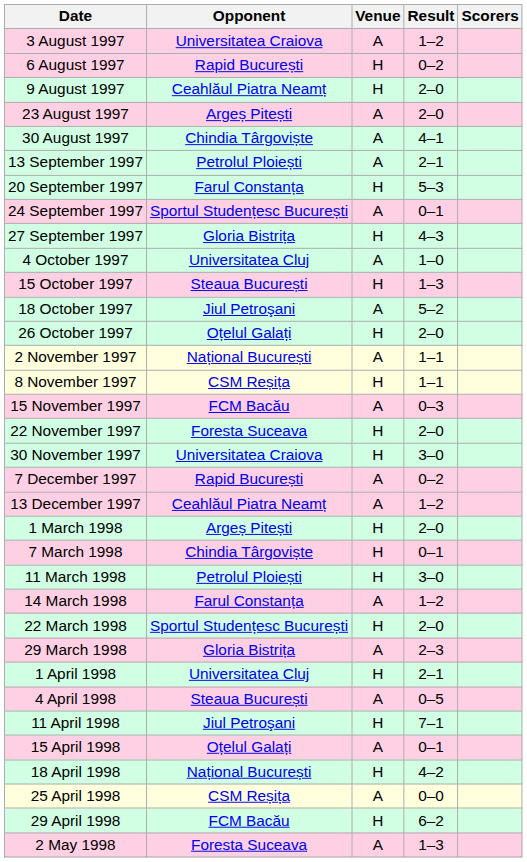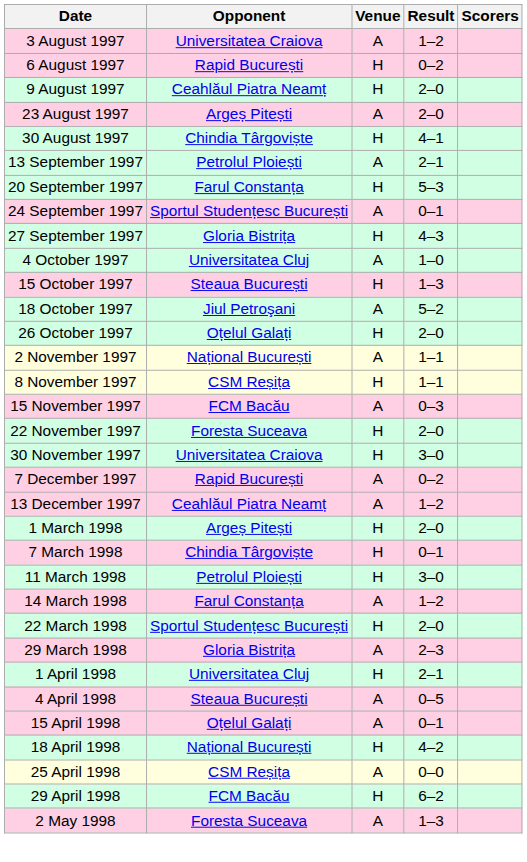 <table class="wikitable sortable" style="font-size:100%; text-align:center">
 <tr>
 <th>Date</th>
 <th>Opponent</th>
 <th>Venue</th>
 <th>Result</th>
 <th>Scorers</th>
 </tr>
 <tr style="background-color: #ffd0e3;">
 <td>3 August 1997</td>
 <td><a href='#'>Universitatea Craiova</a></td>
 <td>A</td>
 <td>1–2</td>
 <td></td>
 </tr>
 <tr style="background-color: #ffd0e3;">
 <td>6 August 1997</td>
 <td><a href='#'>Rapid București</a></td>
 <td>H</td>
 <td>0–2</td>
 <td></td>
 </tr>
 <tr style="background-color: #d0ffe3;">
 <td>9 August 1997</td>
 <td><a href='#'>Ceahlăul Piatra Neamț</a></td>
 <td>H</td>
 <td>2–0</td>
 <td></td>
 </tr>
 <tr style="background-color: #ffd0e3;">
 <td>23 August 1997</td>
 <td><a href='#'>Argeș Pitești</a></td>
 <td>A</td>
 <td>2–0</td>
 <td></td>
 </tr>
 <tr style="background-color: #d0ffe3;">
 <td>30 August 1997</td>
 <td><a href='#'>Chindia Târgoviște</a></td>
-<td>A</td>
+<td>H</td>
 <td>4–1</td>
 <td></td>
 </tr>
 <tr style="background-color: #d0ffe3;">
 <td>13 September 1997</td>
 <td><a href='#'>Petrolul Ploiești</a></td>
 <td>A</td>
 <td>2–1</td>
 <td></td>
 </tr>
 <tr style="background-color: #d0ffe3;">
 <td>20 September 1997</td>
 <td><a href='#'>Farul Constanța</a></td>
 <td>H</td>
 <td>5–3</td>
 <td></td>
 </tr>
 <tr style="background-color: #ffd0e3;">
 <td>24 September 1997</td>
 <td><a href='#'>Sportul Studențesc București</a></td>
 <td>A</td>
 <td>0–1</td>
 <td></td>
 </tr>
 <tr style="background-color: #d0ffe3;">
 <td>27 September 1997</td>
 <td><a href='#'>Gloria Bistrița</a></td>
 <td>H</td>
 <td>4–3</td>
 <td></td>
 </tr>
 <tr style="background-color: #d0ffe3;">
 <td>4 October 1997</td>
 <td><a href='#'>Universitatea Cluj</a></td>
 <td>A</td>
 <td>1–0</td>
 <td></td>
 </tr>
 <tr style="background-color: #ffd0e3;">
 <td>15 October 1997</td>
 <td><a href='#'>Steaua București</a></td>
 <td>H</td>
 <td>1–3</td>
 <td></td>
 </tr>
 <tr style="background-color: #d0ffe3;">
 <td>18 October 1997</td>
 <td><a href='#'>Jiul Petroşani</a></td>
 <td>A</td>
 <td>5–2</td>
 <td></td>
 </tr>
 <tr style="background-color: #d0ffe3;">
 <td>26 October 1997</td>
 <td><a href='#'>Oțelul Galați</a></td>
 <td>H</td>
 <td>2–0</td>
 <td></td>
 </tr>
 <tr style="background-color: #ffffdd;">
 <td>2 November 1997</td>
 <td><a href='#'>Național București</a></td>
 <td>A</td>
 <td>1–1</td>
 <td></td>
 </tr>
 <tr style="background-color: #ffffdd;">
 <td>8 November 1997</td>
 <td><a href='#'>CSM Reșița</a></td>
 <td>H</td>
 <td>1–1</td>
 <td></td>
 </tr>
 <tr style="background-color: #ffd0e3;">
 <td>15 November 1997</td>
 <td><a href='#'>FCM Bacău</a></td>
 <td>A</td>
 <td>0–3</td>
 <td></td>
 </tr>
 <tr style="background-color: #d0ffe3;">
 <td>22 November 1997</td>
 <td><a href='#'>Foresta Suceava</a></td>
 <td>H</td>
 <td>2–0</td>
 <td></td>
 </tr>
 <tr style="background-color: #d0ffe3;">
 <td>30 November 1997</td>
 <td><a href='#'>Universitatea Craiova</a></td>
 <td>H</td>
 <td>3–0</td>
 <td></td>
 </tr>
 <tr style="background-color: #ffd0e3;">
 <td>7 December 1997</td>
 <td><a href='#'>Rapid București</a></td>
 <td>A</td>
 <td>0–2</td>
 <td></td>
 </tr>
 <tr style="background-color: #ffd0e3;">
 <td>13 December 1997</td>
 <td><a href='#'>Ceahlăul Piatra Neamț</a></td>
 <td>A</td>
 <td>1–2</td>
 <td></td>
 </tr>
 <tr style="background-color: #d0ffe3;">
 <td>1 March 1998</td>
 <td><a href='#'>Argeș Pitești</a></td>
 <td>H</td>
 <td>2–0</td>
 <td></td>
 </tr>
 <tr style="background-color: #ffd0e3;">
 <td>7 March 1998</td>
 <td><a href='#'>Chindia Târgoviște</a></td>
 <td>H</td>
 <td>0–1</td>
 <td></td>
 </tr>
 <tr style="background-color: #d0ffe3;">
 <td>11 March 1998</td>
 <td><a href='#'>Petrolul Ploiești</a></td>
 <td>H</td>
 <td>3–0</td>
 <td></td>
 </tr>
 <tr style="background-color: #ffd0e3;">
 <td>14 March 1998</td>
 <td><a href='#'>Farul Constanța</a></td>
 <td>A</td>
 <td>1–2</td>
 <td></td>
 </tr>
 <tr style="background-color: #d0ffe3;">
 <td>22 March 1998</td>
 <td><a href='#'>Sportul Studențesc București</a></td>
 <td>H</td>
 <td>2–0</td>
 <td></td>
 </tr>
 <tr style="background-color: #ffd0e3;">
 <td>29 March 1998</td>
 <td><a href='#'>Gloria Bistrița</a></td>
 <td>A</td>
 <td>2–3</td>
 <td></td>
 </tr>
 <tr style="background-color: #d0ffe3;">
 <td>1 April 1998</td>
 <td><a href='#'>Universitatea Cluj</a></td>
 <td>H</td>
 <td>2–1</td>
 <td></td>
 </tr>
 <tr style="background-color: #ffd0e3;">
 <td>4 April 1998</td>
 <td><a href='#'>Steaua București</a></td>
 <td>A</td>
 <td>0–5</td>
 <td></td>
 </tr>
-<tr style="background-color: #d0ffe3;">
-<td>11 April 1998</td>
-<td><a href='#'>Jiul Petroşani</a></td>
-<td>H</td>
-<td>7–1</td>
-<td></td>
-</tr>
 <tr style="background-color: #ffd0e3;">
 <td>15 April 1998</td>
 <td><a href='#'>Oțelul Galați</a></td>
 <td>A</td>
 <td>0–1</td>
 <td></td>
 </tr>
 <tr style="background-color: #d0ffe3;">
 <td>18 April 1998</td>
 <td><a href='#'>Național București</a></td>
 <td>H</td>
 <td>4–2</td>
 <td></td>
 </tr>
 <tr style="background-color: #ffffdd;">
 <td>25 April 1998</td>
 <td><a href='#'>CSM Reșița</a></td>
 <td>A</td>
 <td>0–0</td>
 <td></td>
 </tr>
 <tr style="background-color: #d0ffe3;">
 <td>29 April 1998</td>
 <td><a href='#'>FCM Bacău</a></td>
 <td>H</td>
 <td>6–2</td>
 <td></td>
 </tr>
 <tr style="background-color: #ffd0e3;">
 <td>2 May 1998</td>
 <td><a href='#'>Foresta Suceava</a></td>
 <td>A</td>
 <td>1–3</td>
 <td></td>
 </tr>
 </table>
